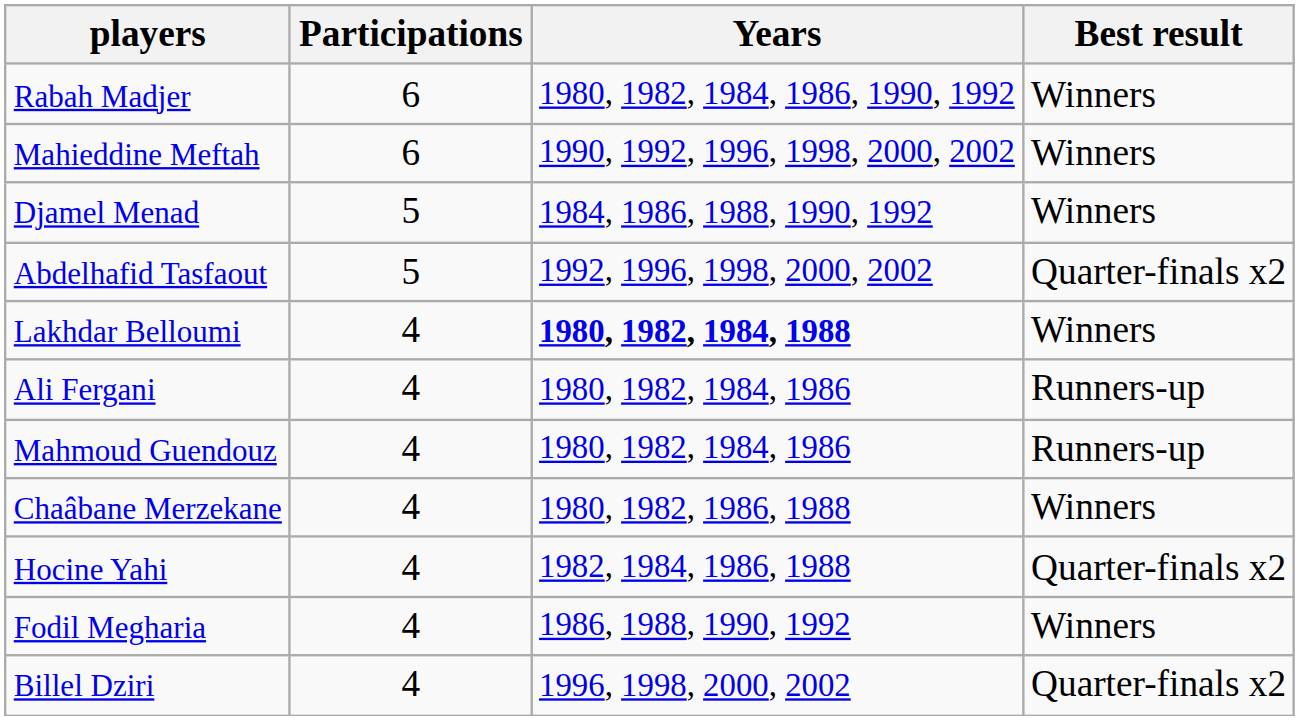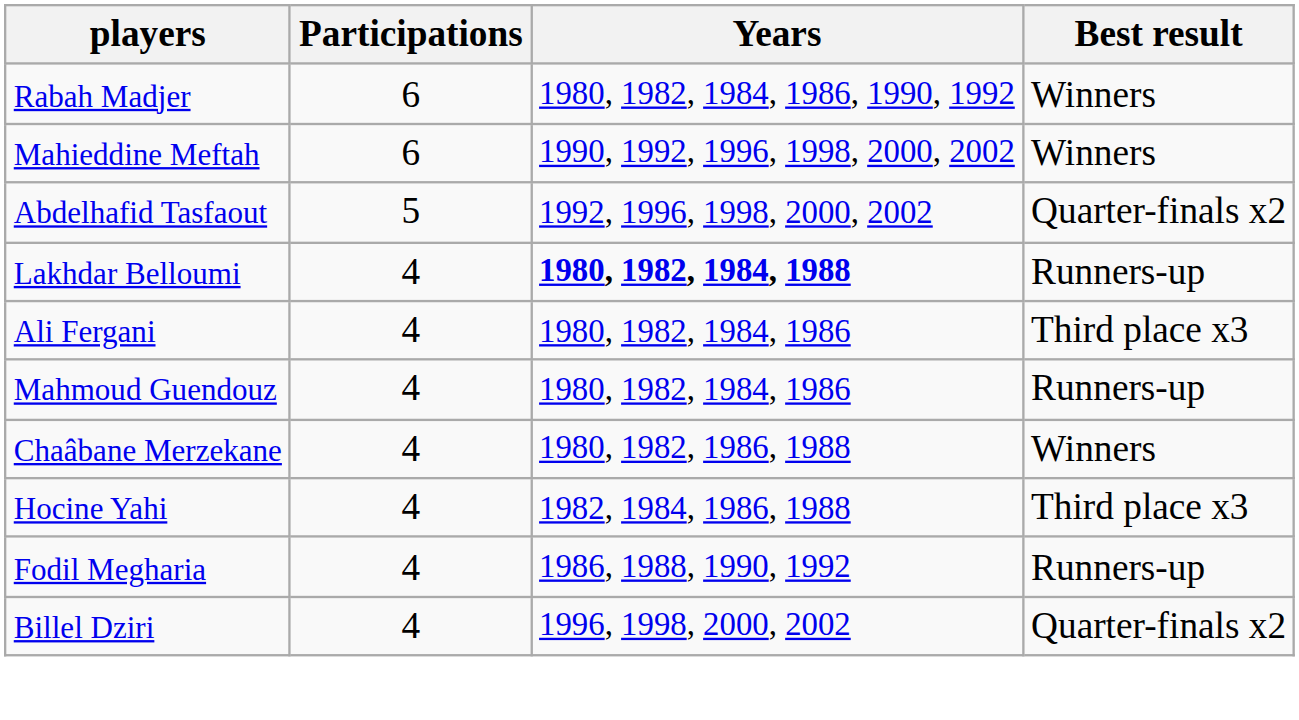 <table class="wikitable"px solid black" cellpadding="2">
 <tr>
 <th>players</th>
 <th>Participations</th>
 <th>Years</th>
 <th>Best result</th>
 </tr>
 <tr>
 <td><small><a href='#'>Rabah Madjer</a> </small></td>
 <td style="text-align:center">6</td>
 <td style="font-size:88%"><a href='#'>1980</a>, <a href='#'>1982</a>, <a href='#'>1984</a>, <a href='#'>1986</a>, <a href='#'>1990</a>, <a href='#'>1992</a></td>
 <td>Winners</td>
 </tr>
 <tr>
 <td><small><a href='#'>Mahieddine Meftah</a> </small></td>
 <td style="text-align:center">6</td>
 <td style="font-size:88%"><a href='#'>1990</a>, <a href='#'>1992</a>, <a href='#'>1996</a>, <a href='#'>1998</a>, <a href='#'>2000</a>, <a href='#'>2002</a></td>
 <td>Winners</td>
 </tr>
 <tr>
-<td><small><a href='#'>Djamel Menad</a> </small></td>
-<td style="text-align:center">5</td>
-<td style="font-size:88%"><a href='#'>1984</a>, <a href='#'>1986</a>, <a href='#'>1988</a>, <a href='#'>1990</a>, <a href='#'>1992</a></td>
-<td>Winners</td>
-</tr>
-<tr>
 <td><small><a href='#'>Abdelhafid Tasfaout</a> </small></td>
 <td style="text-align:center">5</td>
 <td style="font-size:88%"><a href='#'>1992</a>, <a href='#'>1996</a>, <a href='#'>1998</a>, <a href='#'>2000</a>, <a href='#'>2002</a></td>
 <td>Quarter-finals x2</td>
 </tr>
 <tr>
 <td><small><a href='#'>Lakhdar Belloumi</a> </small></td>
 <td style="text-align:center">4</td>
 <td style="font-size:88%"><strong><a href='#'>1980</a>, <a href='#'>1982</a>, <a href='#'>1984</a>, <a href='#'>1988</a></strong></td>
-<td>Winners</td>
+<td>Runners-up</td>
 </tr>
 <tr>
 <td><small><a href='#'>Ali Fergani</a> </small></td>
 <td style="text-align:center">4</td>
 <td style="font-size:88%"><a href='#'>1980</a>, <a href='#'>1982</a>, <a href='#'>1984</a>, <a href='#'>1986</a></td>
-<td>Runners-up</td>
+<td>Third place x3</td>
 </tr>
 <tr>
 <td><small><a href='#'>Mahmoud Guendouz</a> </small></td>
 <td style="text-align:center">4</td>
 <td style="font-size:88%"><a href='#'>1980</a>, <a href='#'>1982</a>, <a href='#'>1984</a>, <a href='#'>1986</a></td>
 <td>Runners-up</td>
 </tr>
 <tr>
 <td><small><a href='#'>Chaâbane Merzekane</a> </small></td>
 <td style="text-align:center">4</td>
 <td style="font-size:88%"><a href='#'>1980</a>, <a href='#'>1982</a>, <a href='#'>1986</a>, <a href='#'>1988</a></td>
 <td>Winners</td>
 </tr>
 <tr>
 <td><small><a href='#'>Hocine Yahi</a> </small></td>
 <td style="text-align:center">4</td>
 <td style="font-size:88%"><a href='#'>1982</a>, <a href='#'>1984</a>, <a href='#'>1986</a>, <a href='#'>1988</a></td>
-<td>Quarter-finals x2</td>
+<td>Third place x3</td>
 </tr>
 <tr>
 <td><small><a href='#'>Fodil Megharia</a> </small></td>
 <td style="text-align:center">4</td>
 <td style="font-size:88%"><a href='#'>1986</a>, <a href='#'>1988</a>, <a href='#'>1990</a>, <a href='#'>1992</a></td>
-<td>Winners</td>
+<td>Runners-up</td>
 </tr>
 <tr>
 <td><small><a href='#'>Billel Dziri</a> </small></td>
 <td style="text-align:center">4</td>
 <td style="font-size:88%"><a href='#'>1996</a>, <a href='#'>1998</a>, <a href='#'>2000</a>, <a href='#'>2002</a></td>
 <td>Quarter-finals x2</td>
 </tr>
 </table>
